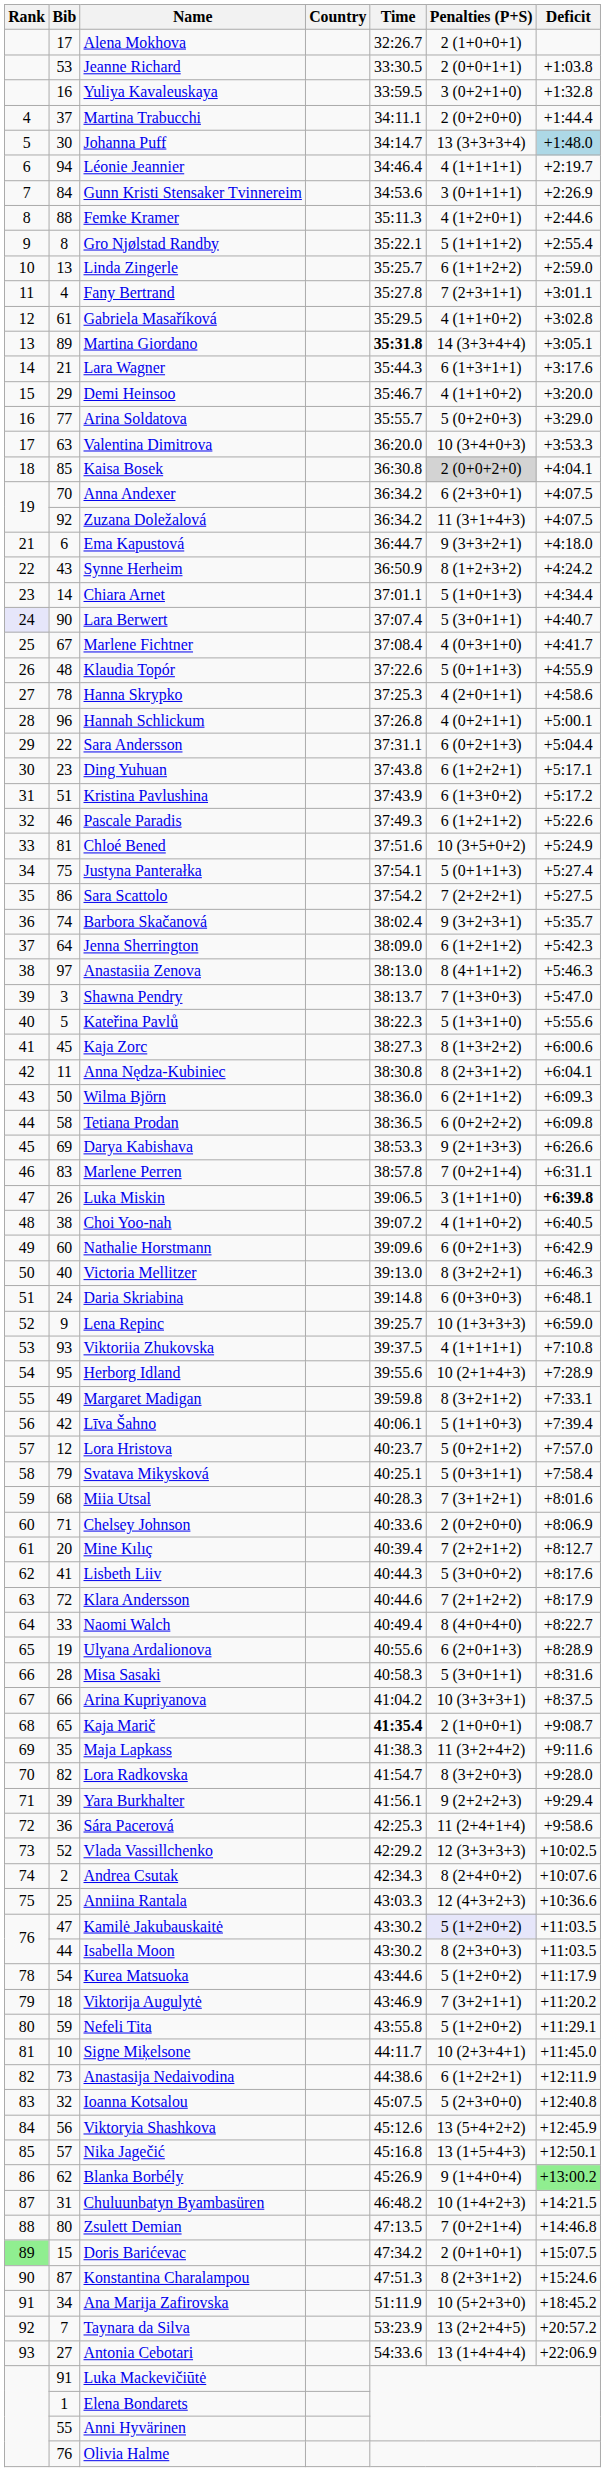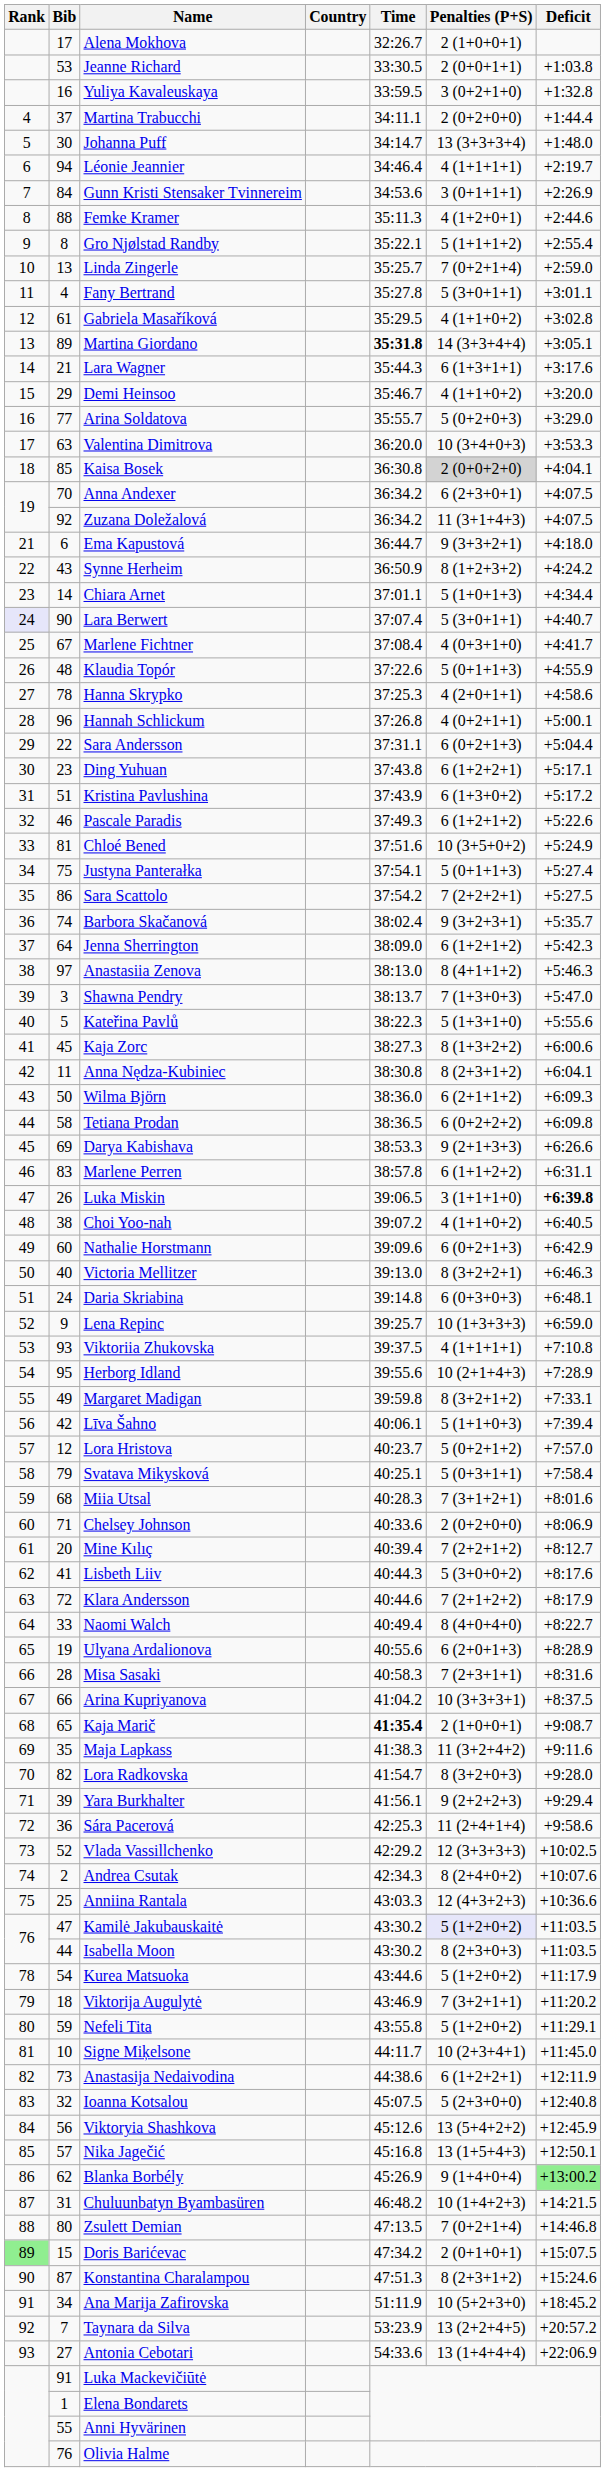 <table class="wikitable sortable" style="text-align:center">
 <tr>
 <th>Rank</th>
 <th>Bib</th>
 <th>Name</th>
 <th>Country</th>
 <th>Time</th>
 <th>Penalties (P+S)</th>
 <th>Deficit</th>
 </tr>
 <tr>
 <td></td>
 <td>17</td>
 <td align=left><a href='#'>Alena Mokhova</a></td>
 <td align=left></td>
 <td>32:26.7</td>
 <td>2 (1+0+0+1)</td>
 <td></td>
 </tr>
 <tr>
 <td></td>
 <td>53</td>
 <td align=left><a href='#'>Jeanne Richard</a></td>
 <td align=left></td>
 <td>33:30.5</td>
 <td>2 (0+0+1+1)</td>
 <td>+1:03.8</td>
 </tr>
 <tr>
 <td></td>
 <td>16</td>
 <td align=left><a href='#'>Yuliya Kavaleuskaya</a></td>
 <td align=left></td>
 <td>33:59.5</td>
 <td>3 (0+2+1+0)</td>
 <td>+1:32.8</td>
 </tr>
 <tr>
 <td>4</td>
 <td>37</td>
 <td align=left><a href='#'>Martina Trabucchi</a></td>
 <td align=left></td>
 <td>34:11.1</td>
 <td>2 (0+2+0+0)</td>
 <td>+1:44.4</td>
 </tr>
 <tr>
 <td>5</td>
 <td>30</td>
 <td align=left><a href='#'>Johanna Puff</a></td>
 <td align=left></td>
 <td>34:14.7</td>
 <td>13 (3+3+3+4)</td>
-<td style="background: lightblue;">+1:48.0</td>
+<td>+1:48.0</td>
 </tr>
 <tr>
 <td>6</td>
 <td>94</td>
 <td align=left><a href='#'>Léonie Jeannier</a></td>
 <td align=left></td>
 <td>34:46.4</td>
 <td>4 (1+1+1+1)</td>
 <td>+2:19.7</td>
 </tr>
 <tr>
 <td>7</td>
 <td>84</td>
 <td align=left><a href='#'>Gunn Kristi Stensaker Tvinnereim</a></td>
 <td align=left></td>
 <td>34:53.6</td>
 <td>3 (0+1+1+1)</td>
 <td>+2:26.9</td>
 </tr>
 <tr>
 <td>8</td>
 <td>88</td>
 <td align=left><a href='#'>Femke Kramer</a></td>
 <td align=left></td>
 <td>35:11.3</td>
 <td>4 (1+2+0+1)</td>
 <td>+2:44.6</td>
 </tr>
 <tr>
 <td>9</td>
 <td>8</td>
 <td align=left><a href='#'>Gro Njølstad Randby</a></td>
 <td align=left></td>
 <td>35:22.1</td>
 <td>5 (1+1+1+2)</td>
 <td>+2:55.4</td>
 </tr>
 <tr>
 <td>10</td>
 <td>13</td>
 <td align=left><a href='#'>Linda Zingerle</a></td>
 <td align=left></td>
 <td>35:25.7</td>
-<td>6 (1+1+2+2)</td>
+<td>7 (0+2+1+4)</td>
 <td>+2:59.0</td>
 </tr>
 <tr>
 <td>11</td>
 <td>4</td>
 <td align=left><a href='#'>Fany Bertrand</a></td>
 <td align=left></td>
 <td>35:27.8</td>
-<td>7 (2+3+1+1)</td>
+<td>5 (3+0+1+1)</td>
 <td>+3:01.1</td>
 </tr>
 <tr>
 <td>12</td>
 <td>61</td>
 <td align=left><a href='#'>Gabriela Masaříková</a></td>
 <td align=left></td>
 <td>35:29.5</td>
 <td>4 (1+1+0+2)</td>
 <td>+3:02.8</td>
 </tr>
 <tr>
 <td>13</td>
 <td>89</td>
 <td align=left><a href='#'>Martina Giordano</a></td>
 <td align=left></td>
 <td><strong>35:31.8</strong></td>
 <td>14 (3+3+4+4)</td>
 <td>+3:05.1</td>
 </tr>
 <tr>
 <td>14</td>
 <td>21</td>
 <td align=left><a href='#'>Lara Wagner</a></td>
 <td align=left></td>
 <td>35:44.3</td>
 <td>6 (1+3+1+1)</td>
 <td>+3:17.6</td>
 </tr>
 <tr>
 <td>15</td>
 <td>29</td>
 <td align=left><a href='#'>Demi Heinsoo</a></td>
 <td align=left></td>
 <td>35:46.7</td>
 <td>4 (1+1+0+2)</td>
 <td>+3:20.0</td>
 </tr>
 <tr>
 <td>16</td>
 <td>77</td>
 <td align=left><a href='#'>Arina Soldatova</a></td>
 <td align=left></td>
 <td>35:55.7</td>
 <td>5 (0+2+0+3)</td>
 <td>+3:29.0</td>
 </tr>
 <tr>
 <td>17</td>
 <td>63</td>
 <td align=left><a href='#'>Valentina Dimitrova</a></td>
 <td align=left></td>
 <td>36:20.0</td>
 <td>10 (3+4+0+3)</td>
 <td>+3:53.3</td>
 </tr>
 <tr>
 <td>18</td>
 <td>85</td>
 <td align=left><a href='#'>Kaisa Bosek</a></td>
 <td align=left></td>
 <td>36:30.8</td>
 <td style="background: lightgrey;">2 (0+0+2+0)</td>
 <td>+4:04.1</td>
 </tr>
 <tr>
 <td rowspan=2>19</td>
 <td>70</td>
 <td align=left><a href='#'>Anna Andexer</a></td>
 <td align=left></td>
 <td>36:34.2</td>
 <td>6 (2+3+0+1)</td>
 <td>+4:07.5</td>
 </tr>
 <tr>
 <td>92</td>
 <td align=left><a href='#'>Zuzana Doležalová</a></td>
 <td align=left></td>
 <td>36:34.2</td>
 <td>11 (3+1+4+3)</td>
 <td>+4:07.5</td>
 </tr>
 <tr>
 <td>21</td>
 <td>6</td>
 <td align=left><a href='#'>Ema Kapustová</a></td>
 <td align=left></td>
 <td>36:44.7</td>
 <td>9 (3+3+2+1)</td>
 <td>+4:18.0</td>
 </tr>
 <tr>
 <td>22</td>
 <td>43</td>
 <td align=left><a href='#'>Synne Herheim</a></td>
 <td align=left></td>
 <td>36:50.9</td>
 <td>8 (1+2+3+2)</td>
 <td>+4:24.2</td>
 </tr>
 <tr>
 <td>23</td>
 <td>14</td>
 <td align=left><a href='#'>Chiara Arnet</a></td>
 <td align=left></td>
 <td>37:01.1</td>
 <td>5 (1+0+1+3)</td>
 <td>+4:34.4</td>
 </tr>
 <tr>
 <td style="background: lavender;">24</td>
 <td>90</td>
 <td align=left><a href='#'>Lara Berwert</a></td>
 <td align=left></td>
 <td>37:07.4</td>
 <td>5 (3+0+1+1)</td>
 <td>+4:40.7</td>
 </tr>
 <tr>
 <td>25</td>
 <td>67</td>
 <td align=left><a href='#'>Marlene Fichtner</a></td>
 <td align=left></td>
 <td>37:08.4</td>
 <td>4 (0+3+1+0)</td>
 <td>+4:41.7</td>
 </tr>
 <tr>
 <td>26</td>
 <td>48</td>
 <td align=left><a href='#'>Klaudia Topór</a></td>
 <td align=left></td>
 <td>37:22.6</td>
 <td>5 (0+1+1+3)</td>
 <td>+4:55.9</td>
 </tr>
 <tr>
 <td>27</td>
 <td>78</td>
 <td align=left><a href='#'>Hanna Skrypko</a></td>
 <td align=left></td>
 <td>37:25.3</td>
 <td>4 (2+0+1+1)</td>
 <td>+4:58.6</td>
 </tr>
 <tr>
 <td>28</td>
 <td>96</td>
 <td align=left><a href='#'>Hannah Schlickum</a></td>
 <td align=left></td>
 <td>37:26.8</td>
 <td>4 (0+2+1+1)</td>
 <td>+5:00.1</td>
 </tr>
 <tr>
 <td>29</td>
 <td>22</td>
 <td align=left><a href='#'>Sara Andersson</a></td>
 <td align=left></td>
 <td>37:31.1</td>
 <td>6 (0+2+1+3)</td>
 <td>+5:04.4</td>
 </tr>
 <tr>
 <td>30</td>
 <td>23</td>
 <td align=left><a href='#'>Ding Yuhuan</a></td>
 <td align=left></td>
 <td>37:43.8</td>
 <td>6 (1+2+2+1)</td>
 <td>+5:17.1</td>
 </tr>
 <tr>
 <td>31</td>
 <td>51</td>
 <td align=left><a href='#'>Kristina Pavlushina</a></td>
 <td align=left></td>
 <td>37:43.9</td>
 <td>6 (1+3+0+2)</td>
 <td>+5:17.2</td>
 </tr>
 <tr>
 <td>32</td>
 <td>46</td>
 <td align=left><a href='#'>Pascale Paradis</a></td>
 <td align=left></td>
 <td>37:49.3</td>
 <td>6 (1+2+1+2)</td>
 <td>+5:22.6</td>
 </tr>
 <tr>
 <td>33</td>
 <td>81</td>
 <td align=left><a href='#'>Chloé Bened</a></td>
 <td align=left></td>
 <td>37:51.6</td>
 <td>10 (3+5+0+2)</td>
 <td>+5:24.9</td>
 </tr>
 <tr>
 <td>34</td>
 <td>75</td>
 <td align=left><a href='#'>Justyna Panterałka</a></td>
 <td align=left></td>
 <td>37:54.1</td>
 <td>5 (0+1+1+3)</td>
 <td>+5:27.4</td>
 </tr>
 <tr>
 <td>35</td>
 <td>86</td>
 <td align=left><a href='#'>Sara Scattolo</a></td>
 <td align=left></td>
 <td>37:54.2</td>
 <td>7 (2+2+2+1)</td>
 <td>+5:27.5</td>
 </tr>
 <tr>
 <td>36</td>
 <td>74</td>
 <td align=left><a href='#'>Barbora Skačanová</a></td>
 <td align=left></td>
 <td>38:02.4</td>
 <td>9 (3+2+3+1)</td>
 <td>+5:35.7</td>
 </tr>
 <tr>
 <td>37</td>
 <td>64</td>
 <td align=left><a href='#'>Jenna Sherrington</a></td>
 <td align=left></td>
 <td>38:09.0</td>
 <td>6 (1+2+1+2)</td>
 <td>+5:42.3</td>
 </tr>
 <tr>
 <td>38</td>
 <td>97</td>
 <td align=left><a href='#'>Anastasiia Zenova</a></td>
 <td align=left></td>
 <td>38:13.0</td>
 <td>8 (4+1+1+2)</td>
 <td>+5:46.3</td>
 </tr>
 <tr>
 <td>39</td>
 <td>3</td>
 <td align=left><a href='#'>Shawna Pendry</a></td>
 <td align=left></td>
 <td>38:13.7</td>
 <td>7 (1+3+0+3)</td>
 <td>+5:47.0</td>
 </tr>
 <tr>
 <td>40</td>
 <td>5</td>
 <td align=left><a href='#'>Kateřina Pavlů</a></td>
 <td align=left></td>
 <td>38:22.3</td>
 <td>5 (1+3+1+0)</td>
 <td>+5:55.6</td>
 </tr>
 <tr>
 <td>41</td>
 <td>45</td>
 <td align=left><a href='#'>Kaja Zorc</a></td>
 <td align=left></td>
 <td>38:27.3</td>
 <td>8 (1+3+2+2)</td>
 <td>+6:00.6</td>
 </tr>
 <tr>
 <td>42</td>
 <td>11</td>
 <td align=left><a href='#'>Anna Nędza-Kubiniec</a></td>
 <td align=left></td>
 <td>38:30.8</td>
 <td>8 (2+3+1+2)</td>
 <td>+6:04.1</td>
 </tr>
 <tr>
 <td>43</td>
 <td>50</td>
 <td align=left><a href='#'>Wilma Björn</a></td>
 <td align=left></td>
 <td>38:36.0</td>
 <td>6 (2+1+1+2)</td>
 <td>+6:09.3</td>
 </tr>
 <tr>
 <td>44</td>
 <td>58</td>
 <td align=left><a href='#'>Tetiana Prodan</a></td>
 <td align=left></td>
 <td>38:36.5</td>
 <td>6 (0+2+2+2)</td>
 <td>+6:09.8</td>
 </tr>
 <tr>
 <td>45</td>
 <td>69</td>
 <td align=left><a href='#'>Darya Kabishava</a></td>
 <td align=left></td>
 <td>38:53.3</td>
 <td>9 (2+1+3+3)</td>
 <td>+6:26.6</td>
 </tr>
 <tr>
 <td>46</td>
 <td>83</td>
 <td align=left><a href='#'>Marlene Perren</a></td>
 <td align=left></td>
 <td>38:57.8</td>
-<td>7 (0+2+1+4)</td>
+<td>6 (1+1+2+2)</td>
 <td>+6:31.1</td>
 </tr>
 <tr>
 <td>47</td>
 <td>26</td>
 <td align=left><a href='#'>Luka Miskin</a></td>
 <td align=left></td>
 <td>39:06.5</td>
 <td>3 (1+1+1+0)</td>
 <td><strong>+6:39.8</strong></td>
 </tr>
 <tr>
 <td>48</td>
 <td>38</td>
 <td align=left><a href='#'>Choi Yoo-nah</a></td>
 <td align=left></td>
 <td>39:07.2</td>
 <td>4 (1+1+0+2)</td>
 <td>+6:40.5</td>
 </tr>
 <tr>
 <td>49</td>
 <td>60</td>
 <td align=left><a href='#'>Nathalie Horstmann</a></td>
 <td align=left></td>
 <td>39:09.6</td>
 <td>6 (0+2+1+3)</td>
 <td>+6:42.9</td>
 </tr>
 <tr>
 <td>50</td>
 <td>40</td>
 <td align=left><a href='#'>Victoria Mellitzer</a></td>
 <td align=left></td>
 <td>39:13.0</td>
 <td>8 (3+2+2+1)</td>
 <td>+6:46.3</td>
 </tr>
 <tr>
 <td>51</td>
 <td>24</td>
 <td align=left><a href='#'>Daria Skriabina</a></td>
 <td align=left></td>
 <td>39:14.8</td>
 <td>6 (0+3+0+3)</td>
 <td>+6:48.1</td>
 </tr>
 <tr>
 <td>52</td>
 <td>9</td>
 <td align=left><a href='#'>Lena Repinc</a></td>
 <td align=left></td>
 <td>39:25.7</td>
 <td>10 (1+3+3+3)</td>
 <td>+6:59.0</td>
 </tr>
 <tr>
 <td>53</td>
 <td>93</td>
 <td align=left><a href='#'>Viktoriia Zhukovska</a></td>
 <td align=left></td>
 <td>39:37.5</td>
 <td>4 (1+1+1+1)</td>
 <td>+7:10.8</td>
 </tr>
 <tr>
 <td>54</td>
 <td>95</td>
 <td align=left><a href='#'>Herborg Idland</a></td>
 <td align=left></td>
 <td>39:55.6</td>
 <td>10 (2+1+4+3)</td>
 <td>+7:28.9</td>
 </tr>
 <tr>
 <td>55</td>
 <td>49</td>
 <td align=left><a href='#'>Margaret Madigan</a></td>
 <td align=left></td>
 <td>39:59.8</td>
 <td>8 (3+2+1+2)</td>
 <td>+7:33.1</td>
 </tr>
 <tr>
 <td>56</td>
 <td>42</td>
 <td align=left><a href='#'>Līva Šahno</a></td>
 <td align=left></td>
 <td>40:06.1</td>
 <td>5 (1+1+0+3)</td>
 <td>+7:39.4</td>
 </tr>
 <tr>
 <td>57</td>
 <td>12</td>
 <td align=left><a href='#'>Lora Hristova</a></td>
 <td align=left></td>
 <td>40:23.7</td>
 <td>5 (0+2+1+2)</td>
 <td>+7:57.0</td>
 </tr>
 <tr>
 <td>58</td>
 <td>79</td>
 <td align=left><a href='#'>Svatava Mikysková</a></td>
 <td align=left></td>
 <td>40:25.1</td>
 <td>5 (0+3+1+1)</td>
 <td>+7:58.4</td>
 </tr>
 <tr>
 <td>59</td>
 <td>68</td>
 <td align=left><a href='#'>Miia Utsal</a></td>
 <td align=left></td>
 <td>40:28.3</td>
 <td>7 (3+1+2+1)</td>
 <td>+8:01.6</td>
 </tr>
 <tr>
 <td>60</td>
 <td>71</td>
 <td align=left><a href='#'>Chelsey Johnson</a></td>
 <td align=left></td>
 <td>40:33.6</td>
 <td>2 (0+2+0+0)</td>
 <td>+8:06.9</td>
 </tr>
 <tr>
 <td>61</td>
 <td>20</td>
 <td align=left><a href='#'>Mine Kılıç</a></td>
 <td align=left></td>
 <td>40:39.4</td>
 <td>7 (2+2+1+2)</td>
 <td>+8:12.7</td>
 </tr>
 <tr>
 <td>62</td>
 <td>41</td>
 <td align=left><a href='#'>Lisbeth Liiv</a></td>
 <td align=left></td>
 <td>40:44.3</td>
 <td>5 (3+0+0+2)</td>
 <td>+8:17.6</td>
 </tr>
 <tr>
 <td>63</td>
 <td>72</td>
 <td align=left><a href='#'>Klara Andersson</a></td>
 <td align=left></td>
 <td>40:44.6</td>
 <td>7 (2+1+2+2)</td>
 <td>+8:17.9</td>
 </tr>
 <tr>
 <td>64</td>
 <td>33</td>
 <td align=left><a href='#'>Naomi Walch</a></td>
 <td align=left></td>
 <td>40:49.4</td>
 <td>8 (4+0+4+0)</td>
 <td>+8:22.7</td>
 </tr>
 <tr>
 <td>65</td>
 <td>19</td>
 <td align=left><a href='#'>Ulyana Ardalionova</a></td>
 <td align=left></td>
 <td>40:55.6</td>
 <td>6 (2+0+1+3)</td>
 <td>+8:28.9</td>
 </tr>
 <tr>
 <td>66</td>
 <td>28</td>
 <td align=left><a href='#'>Misa Sasaki</a></td>
 <td align=left></td>
 <td>40:58.3</td>
-<td>5 (3+0+1+1)</td>
+<td>7 (2+3+1+1)</td>
 <td>+8:31.6</td>
 </tr>
 <tr>
 <td>67</td>
 <td>66</td>
 <td align=left><a href='#'>Arina Kupriyanova</a></td>
 <td align=left></td>
 <td>41:04.2</td>
 <td>10 (3+3+3+1)</td>
 <td>+8:37.5</td>
 </tr>
 <tr>
 <td>68</td>
 <td>65</td>
 <td align=left><a href='#'>Kaja Marič</a></td>
 <td align=left></td>
 <td><strong>41:35.4</strong></td>
 <td>2 (1+0+0+1)</td>
 <td>+9:08.7</td>
 </tr>
 <tr>
 <td>69</td>
 <td>35</td>
 <td align=left><a href='#'>Maja Lapkass</a></td>
 <td align=left></td>
 <td>41:38.3</td>
 <td>11 (3+2+4+2)</td>
 <td>+9:11.6</td>
 </tr>
 <tr>
 <td>70</td>
 <td>82</td>
 <td align=left><a href='#'>Lora Radkovska</a></td>
 <td align=left></td>
 <td>41:54.7</td>
 <td>8 (3+2+0+3)</td>
 <td>+9:28.0</td>
 </tr>
 <tr>
 <td>71</td>
 <td>39</td>
 <td align=left><a href='#'>Yara Burkhalter</a></td>
 <td align=left></td>
 <td>41:56.1</td>
 <td>9 (2+2+2+3)</td>
 <td>+9:29.4</td>
 </tr>
 <tr>
 <td>72</td>
 <td>36</td>
 <td align=left><a href='#'>Sára Pacerová</a></td>
 <td align=left></td>
 <td>42:25.3</td>
 <td>11 (2+4+1+4)</td>
 <td>+9:58.6</td>
 </tr>
 <tr>
 <td>73</td>
 <td>52</td>
 <td align=left><a href='#'>Vlada Vassillchenko</a></td>
 <td align=left></td>
 <td>42:29.2</td>
 <td>12 (3+3+3+3)</td>
 <td>+10:02.5</td>
 </tr>
 <tr>
 <td>74</td>
 <td>2</td>
 <td align=left><a href='#'>Andrea Csutak</a></td>
 <td align=left></td>
 <td>42:34.3</td>
 <td>8 (2+4+0+2)</td>
 <td>+10:07.6</td>
 </tr>
 <tr>
 <td>75</td>
 <td>25</td>
 <td align=left><a href='#'>Anniina Rantala</a></td>
 <td align=left></td>
 <td>43:03.3</td>
 <td>12 (4+3+2+3)</td>
 <td>+10:36.6</td>
 </tr>
 <tr>
 <td rowspan=2>76</td>
 <td>47</td>
 <td align=left><a href='#'>Kamilė Jakubauskaitė</a></td>
 <td align=left></td>
 <td>43:30.2</td>
 <td style="background: lavender;">5 (1+2+0+2)</td>
 <td>+11:03.5</td>
 </tr>
 <tr>
 <td>44</td>
 <td align=left><a href='#'>Isabella Moon</a></td>
 <td align=left></td>
 <td>43:30.2</td>
 <td>8 (2+3+0+3)</td>
 <td>+11:03.5</td>
 </tr>
 <tr>
 <td>78</td>
 <td>54</td>
 <td align=left><a href='#'>Kurea Matsuoka</a></td>
 <td align=left></td>
 <td>43:44.6</td>
 <td>5 (1+2+0+2)</td>
 <td>+11:17.9</td>
 </tr>
 <tr>
 <td>79</td>
 <td>18</td>
 <td align=left><a href='#'>Viktorija Augulytė</a></td>
 <td align=left></td>
 <td>43:46.9</td>
 <td>7 (3+2+1+1)</td>
 <td>+11:20.2</td>
 </tr>
 <tr>
 <td>80</td>
 <td>59</td>
 <td align=left><a href='#'>Nefeli Tita</a></td>
 <td align=left></td>
 <td>43:55.8</td>
 <td>5 (1+2+0+2)</td>
 <td>+11:29.1</td>
 </tr>
 <tr>
 <td>81</td>
 <td>10</td>
 <td align=left><a href='#'>Signe Miķelsone</a></td>
 <td align=left></td>
 <td>44:11.7</td>
 <td>10 (2+3+4+1)</td>
 <td>+11:45.0</td>
 </tr>
 <tr>
 <td>82</td>
 <td>73</td>
 <td align=left><a href='#'>Anastasija Nedaivodina</a></td>
 <td align=left></td>
 <td>44:38.6</td>
 <td>6 (1+2+2+1)</td>
 <td>+12:11.9</td>
 </tr>
 <tr>
 <td>83</td>
 <td>32</td>
 <td align=left><a href='#'>Ioanna Kotsalou</a></td>
 <td align=left></td>
 <td>45:07.5</td>
 <td>5 (2+3+0+0)</td>
 <td>+12:40.8</td>
 </tr>
 <tr>
 <td>84</td>
 <td>56</td>
 <td align=left><a href='#'>Viktoryia Shashkova</a></td>
 <td align=left></td>
 <td>45:12.6</td>
 <td>13 (5+4+2+2)</td>
 <td>+12:45.9</td>
 </tr>
 <tr>
 <td>85</td>
 <td>57</td>
 <td align=left><a href='#'>Nika Jagečić</a></td>
 <td align=left></td>
 <td>45:16.8</td>
 <td>13 (1+5+4+3)</td>
 <td>+12:50.1</td>
 </tr>
 <tr>
 <td>86</td>
 <td>62</td>
 <td align=left><a href='#'>Blanka Borbély</a></td>
 <td align=left></td>
 <td>45:26.9</td>
 <td>9 (1+4+0+4)</td>
 <td style="background: lightgreen;">+13:00.2</td>
 </tr>
 <tr>
 <td>87</td>
 <td>31</td>
 <td align=left><a href='#'>Chuluunbatyn Byambasüren</a></td>
 <td align=left></td>
 <td>46:48.2</td>
 <td>10 (1+4+2+3)</td>
 <td>+14:21.5</td>
 </tr>
 <tr>
 <td>88</td>
 <td>80</td>
 <td align=left><a href='#'>Zsulett Demian</a></td>
 <td align=left></td>
 <td>47:13.5</td>
 <td>7 (0+2+1+4)</td>
 <td>+14:46.8</td>
 </tr>
 <tr>
 <td style="background: lightgreen;">89</td>
 <td>15</td>
 <td align=left><a href='#'>Doris Barićevac</a></td>
 <td align=left></td>
 <td>47:34.2</td>
 <td>2 (0+1+0+1)</td>
 <td>+15:07.5</td>
 </tr>
 <tr>
 <td>90</td>
 <td>87</td>
 <td align=left><a href='#'>Konstantina Charalampou</a></td>
 <td align=left></td>
 <td>47:51.3</td>
 <td>8 (2+3+1+2)</td>
 <td>+15:24.6</td>
 </tr>
 <tr>
 <td>91</td>
 <td>34</td>
 <td align=left><a href='#'>Ana Marija Zafirovska</a></td>
 <td align=left></td>
 <td>51:11.9</td>
 <td>10 (5+2+3+0)</td>
 <td>+18:45.2</td>
 </tr>
 <tr>
 <td>92</td>
 <td>7</td>
 <td align=left><a href='#'>Taynara da Silva</a></td>
 <td align=left></td>
 <td>53:23.9</td>
 <td>13 (2+2+4+5)</td>
 <td>+20:57.2</td>
 </tr>
 <tr>
 <td>93</td>
 <td>27</td>
 <td align=left><a href='#'>Antonia Cebotari</a></td>
 <td align=left></td>
 <td>54:33.6</td>
 <td>13 (1+4+4+4)</td>
 <td>+22:06.9</td>
 </tr>
 <tr>
 <td rowspan=4></td>
 <td>91</td>
 <td align=left><a href='#'>Luka Mackevičiūtė</a></td>
 <td align=left></td>
 <td colspan=3 rowspan=3></td>
 </tr>
 <tr>
 <td>1</td>
 <td align=left><a href='#'>Elena Bondarets</a></td>
 <td align=left></td>
 </tr>
 <tr>
 <td>55</td>
 <td align=left><a href='#'>Anni Hyvärinen</a></td>
 <td align=left></td>
 </tr>
 <tr>
 <td>76</td>
 <td align=left><a href='#'>Olivia Halme</a></td>
 <td align=left></td>
 <td colspan=3></td>
 </tr>
 </table>
